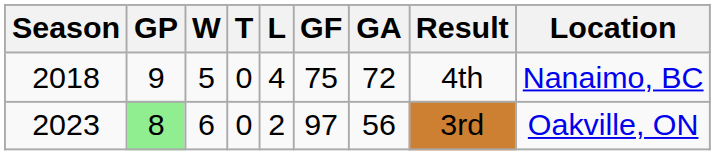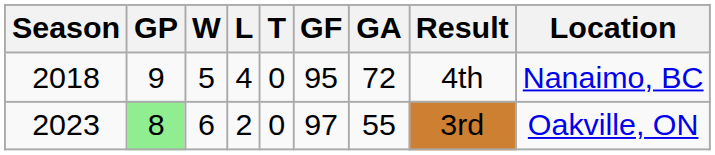 <table class="wikitable">
 <tr>
 <th>Season</th>
 <th>GP</th>
 <th>W</th>
+<th>L</th>
 <th>T</th>
-<th>L</th>
 <th>GF</th>
 <th>GA</th>
 <th>Result</th>
 <th>Location</th>
 </tr>
 <tr align="center">
 <td>2018</td>
 <td>9</td>
 <td>5</td>
+<td>4</td>
 <td>0</td>
-<td>4</td>
-<td>75</td>
+<td>95</td>
 <td>72</td>
 <td>4th</td>
 <td><a href='#'>Nanaimo, BC</a></td>
 </tr>
 <tr align="center">
 <td>2023</td>
 <td style="background: lightgreen;">8</td>
 <td>6</td>
+<td>2</td>
 <td>0</td>
-<td>2</td>
 <td>97</td>
-<td>56</td>
+<td>55</td>
 <td bgcolor="CD7F32">3rd</td>
 <td><a href='#'>Oakville, ON</a></td>
 </tr>
 </table>
